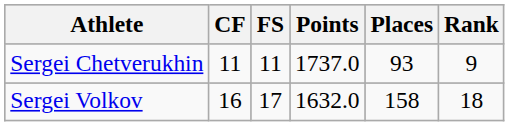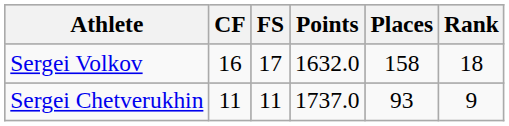 <table class="wikitable" border="1" style="font-size:90%">
 <tr>
 <th>Athlete</th>
 <th>CF</th>
 <th>FS</th>
 <th>Points</th>
 <th>Places</th>
 <th>Rank</th>
 </tr>
 <tr align=center>
+<td align=left><a href='#'>Sergei Volkov</a></td>
+<td>16</td>
+<td>17</td>
+<td>1632.0</td>
+<td>158</td>
+<td>18</td>
+</tr>
+<tr align=center>
 <td align=left><a href='#'>Sergei Chetverukhin</a></td>
 <td>11</td>
 <td>11</td>
 <td>1737.0</td>
 <td>93</td>
 <td>9</td>
 </tr>
-<tr align=center>
-<td align=left><a href='#'>Sergei Volkov</a></td>
-<td>16</td>
-<td>17</td>
-<td>1632.0</td>
-<td>158</td>
-<td>18</td>
-</tr>
 </table>
